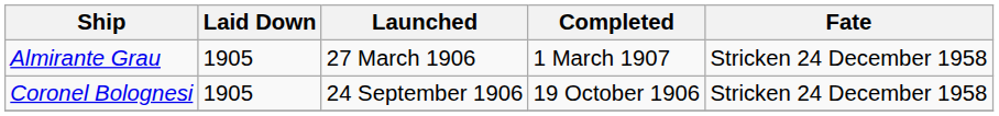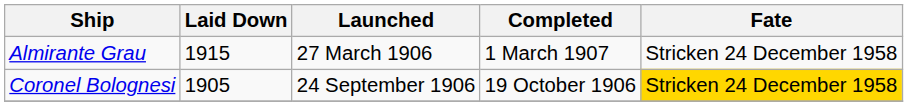 <table class="wikitable">
 <tr>
 <th>Ship</th>
 <th>Laid Down</th>
 <th>Launched</th>
 <th>Completed</th>
 <th>Fate</th>
 </tr>
 <tr>
 <td><a href='#'><em>Almirante Grau</em></a></td>
-<td>1905</td>
+<td>1915</td>
 <td>27 March 1906</td>
 <td>1 March 1907</td>
 <td>Stricken 24 December 1958</td>
 </tr>
 <tr>
 <td><a href='#'><em>Coronel Bolognesi</em></a></td>
 <td>1905</td>
 <td>24 September 1906</td>
 <td>19 October 1906</td>
-<td>Stricken 24 December 1958</td>
+<td style="background: gold;">Stricken 24 December 1958</td>
 </tr>
 <tr>
 </tr>
 </table>
